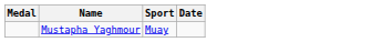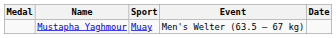 <table class="wikitable sortable" style="font-size:90%">
 <tr>
 <th>Medal</th>
 <th>Name</th>
 <th>Sport</th>
+<th>Event</th>
 <th>Date</th>
 </tr>
 <tr>
 <td></td>
 <td><a href='#'>Mustapha Yaghmour</a></td>
 <td><a href='#'>Muay</a></td>
+<td>Men's Welter (63.5 – 67 kg)</td>
 <td></td>
 </tr>
 </table>
